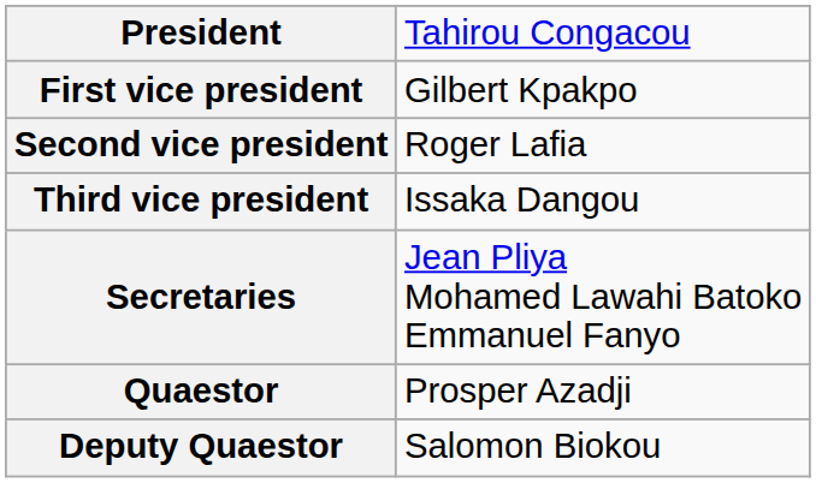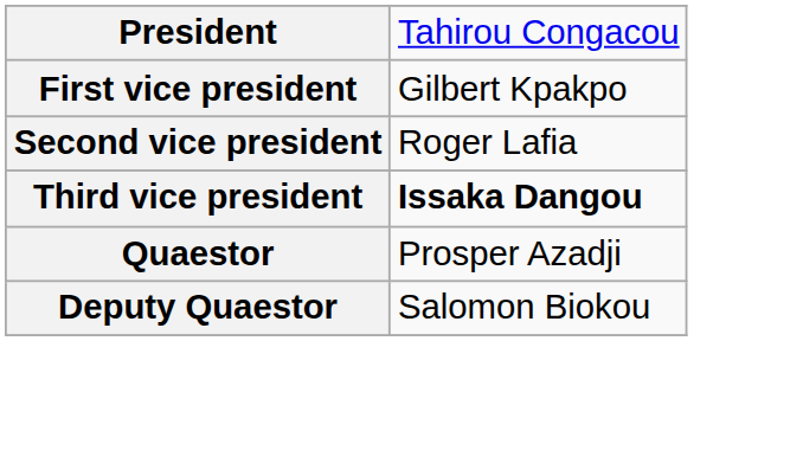 <table class="wikitable">
 <tr>
 <th>President</th>
 <td><a href='#'>Tahirou Congacou</a></td>
 </tr>
 <tr>
 <th>First vice president</th>
 <td>Gilbert Kpakpo</td>
 </tr>
 <tr>
 <th>Second vice president</th>
 <td>Roger Lafia</td>
 </tr>
 <tr>
 <th>Third vice president</th>
-<td>Issaka Dangou</td>
-</tr>
-<tr>
-<th>Secretaries</th>
-<td><a href='#'>Jean Pliya</a><br>Mohamed Lawahi Batoko<br>Emmanuel Fanyo</td>
+<td><strong>Issaka Dangou</strong></td>
 </tr>
 <tr>
 <th>Quaestor</th>
 <td>Prosper Azadji</td>
 </tr>
 <tr>
 <th>Deputy Quaestor</th>
 <td>Salomon Biokou</td>
 </tr>
 </table>
